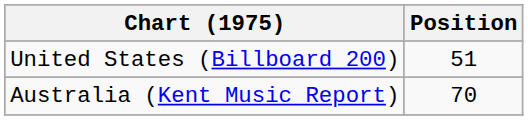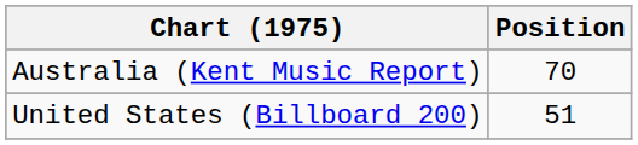 <table class="wikitable sortable plainrowheaders">
 <tr>
 <th scope="col">Chart (1975)</th>
 <th scope="col">Position</th>
 </tr>
 <tr>
+<td>Australia (<a href='#'>Kent Music Report</a>)</td>
+<td style="text-align:center;">70</td>
+</tr>
+<tr>
 <td>United States (<a href='#'>Billboard 200</a>)</td>
 <td style="text-align:center;">51</td>
 </tr>
-<tr>
-<td>Australia (<a href='#'>Kent Music Report</a>)</td>
-<td style="text-align:center;">70</td>
-</tr>
 </table>
